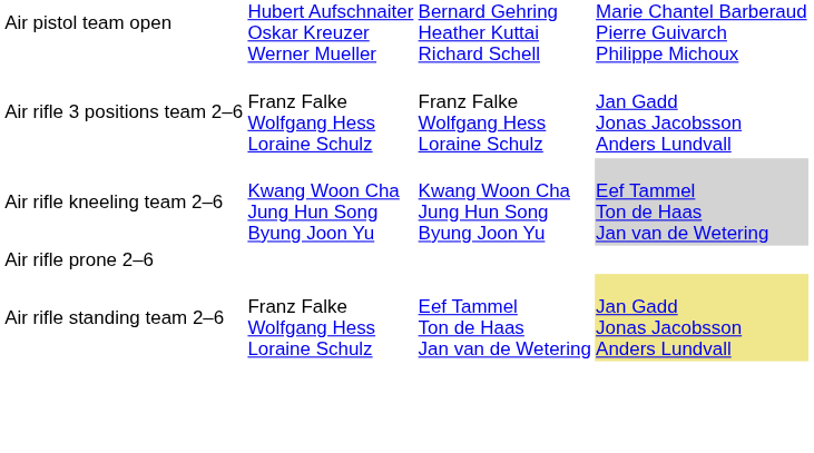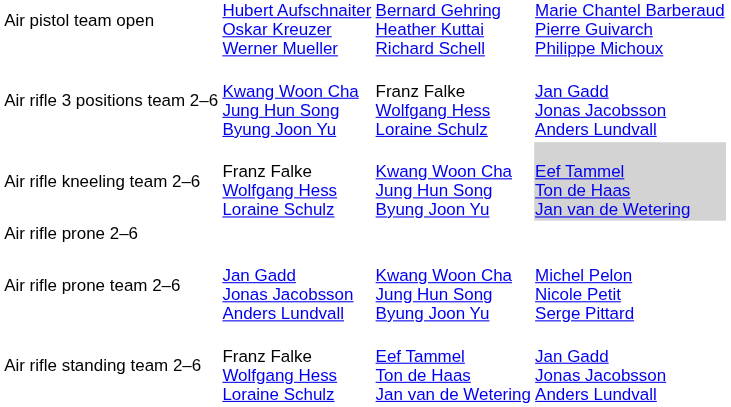 <table>
 <tr>
 <td>Air pistol team open<br></td>
 <td valign=top> <br> <a href='#'>Hubert Aufschnaiter</a> <br> <a href='#'>Oskar Kreuzer</a> <br> <a href='#'>Werner Mueller</a></td>
 <td valign=top> <br> <a href='#'>Bernard Gehring</a> <br> <a href='#'>Heather Kuttai</a> <br> <a href='#'>Richard Schell</a></td>
 <td valign=top> <br> <a href='#'>Marie Chantel Barberaud</a> <br> <a href='#'>Pierre Guivarch</a> <br> <a href='#'>Philippe Michoux</a></td>
 </tr>
 <tr>
 <td>Air rifle 3 positions team 2–6<br></td>
-<td valign=top> <br> Franz Falke <br> <a href='#'>Wolfgang Hess</a> <br> <a href='#'>Loraine Schulz</a></td>
+<td valign=top> <br> <a href='#'>Kwang Woon Cha</a> <br> <a href='#'>Jung Hun Song</a> <br> <a href='#'>Byung Joon Yu</a></td>
 <td valign=top> <br> Franz Falke <br> <a href='#'>Wolfgang Hess</a> <br> <a href='#'>Loraine Schulz</a></td>
 <td valign=top> <br> <a href='#'>Jan Gadd</a> <br> <a href='#'>Jonas Jacobsson</a> <br> <a href='#'>Anders Lundvall</a></td>
 </tr>
 <tr>
 <td>Air rifle kneeling team 2–6<br></td>
-<td valign=top> <br> <a href='#'>Kwang Woon Cha</a> <br> <a href='#'>Jung Hun Song</a> <br> <a href='#'>Byung Joon Yu</a></td>
+<td valign=top> <br> Franz Falke <br> <a href='#'>Wolfgang Hess</a> <br> <a href='#'>Loraine Schulz</a></td>
 <td valign=top> <br> <a href='#'>Kwang Woon Cha</a> <br> <a href='#'>Jung Hun Song</a> <br> <a href='#'>Byung Joon Yu</a></td>
 <td valign=top style="background: lightgrey;"> <br> <a href='#'>Eef Tammel</a> <br> <a href='#'>Ton de Haas</a> <br> <a href='#'>Jan van de Wetering</a></td>
 </tr>
 <tr>
 <td>Air rifle prone 2–6<br></td>
 <td></td>
 <td></td>
 <td></td>
 </tr>
 <tr>
+<td>Air rifle prone team 2–6<br></td>
+<td valign=top> <br> <a href='#'>Jan Gadd</a> <br> <a href='#'>Jonas Jacobsson</a> <br> <a href='#'>Anders Lundvall</a></td>
+<td valign=top> <br> <a href='#'>Kwang Woon Cha</a> <br> <a href='#'>Jung Hun Song</a> <br> <a href='#'>Byung Joon Yu</a></td>
+<td valign=top> <br> <a href='#'>Michel Pelon</a> <br> <a href='#'>Nicole Petit</a> <br> <a href='#'>Serge Pittard</a></td>
+</tr>
+<tr>
 <td>Air rifle standing team 2–6<br></td>
 <td valign=top> <br> Franz Falke <br> <a href='#'>Wolfgang Hess</a> <br> <a href='#'>Loraine Schulz</a></td>
 <td valign=top> <br> <a href='#'>Eef Tammel</a> <br> <a href='#'>Ton de Haas</a> <br> <a href='#'>Jan van de Wetering</a></td>
-<td valign=top style="background: khaki;"> <br> <a href='#'>Jan Gadd</a> <br> <a href='#'>Jonas Jacobsson</a> <br> <a href='#'>Anders Lundvall</a></td>
+<td valign=top> <br> <a href='#'>Jan Gadd</a> <br> <a href='#'>Jonas Jacobsson</a> <br> <a href='#'>Anders Lundvall</a></td>
 </tr>
 </table>
